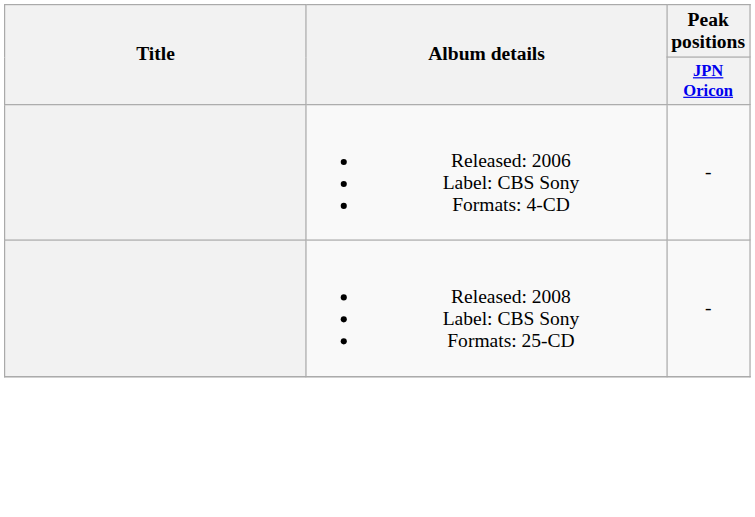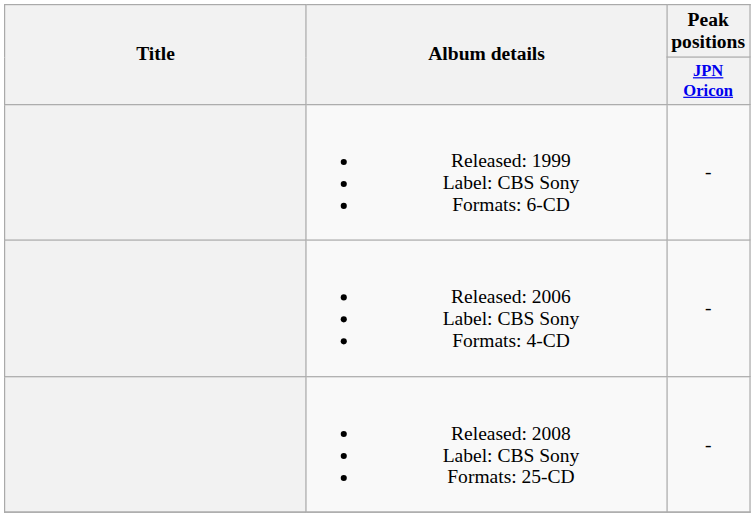 <table class="wikitable plainrowheaders" style="text-align:center;">
 <tr>
 <th style="width:15em;" rowspan="2">Title</th>
 <th style="width:18em;" rowspan="2">Album details</th>
 <th colspan="1">Peak positions</th>
 </tr>
 <tr>
 <th style="width:3em;font-size:85%"><a href='#'>JPN<br>Oricon</a><br></th>
+</tr>
+<tr>
+<th scope="row"></th>
+<td><br><ul><li>Released: 1999</li><li>Label: CBS Sony</li><li>Formats: 6-CD</li></ul></td>
+<td>-</td>
 </tr>
 <tr>
 <th scope="row"></th>
 <td><br><ul><li>Released: 2006</li><li>Label: CBS Sony</li><li>Formats: 4-CD</li></ul></td>
 <td>-</td>
 </tr>
 <tr>
 <th scope="row"></th>
 <td><br><ul><li>Released: 2008</li><li>Label: CBS Sony</li><li>Formats: 25-CD</li></ul></td>
 <td>-</td>
 </tr>
 <tr>
 </tr>
 </table>
